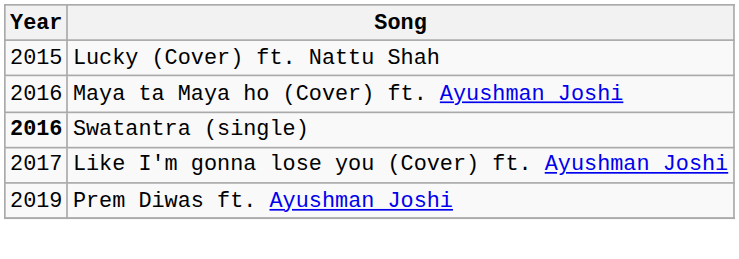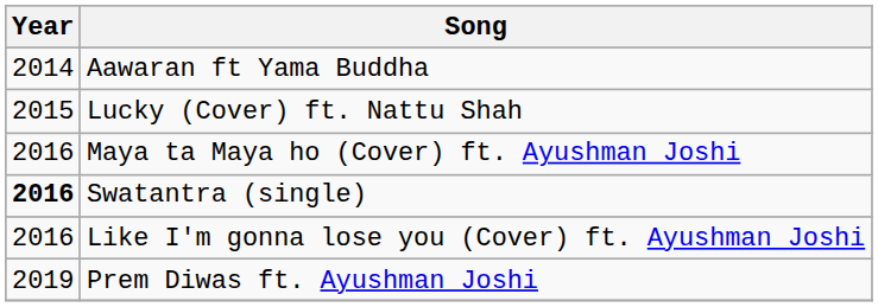 <table class="wikitable sortable plainrowheaders">
 <tr>
 <th scope="col">Year</th>
 <th scope="col">Song</th>
+</tr>
+<tr>
+<td>2014</td>
+<td>Aawaran ft Yama Buddha</td>
 </tr>
 <tr>
 <td>2015</td>
 <td>Lucky (Cover) ft. Nattu Shah</td>
 </tr>
 <tr>
 <td>2016</td>
 <td>Maya ta Maya ho (Cover) ft. <a href='#'>Ayushman Joshi</a></td>
 </tr>
 <tr>
 <td><strong>2016</strong></td>
 <td>Swatantra (single)</td>
 </tr>
 <tr>
-<td>2017</td>
+<td>2016</td>
 <td>Like I'm gonna lose you (Cover) ft. <a href='#'>Ayushman Joshi</a></td>
 </tr>
 <tr>
 <td>2019</td>
 <td>Prem Diwas ft. <a href='#'>Ayushman Joshi</a></td>
 </tr>
 <tr>
 </tr>
 </table>
